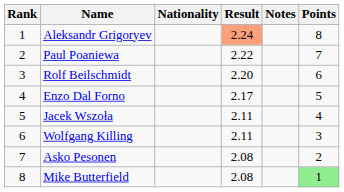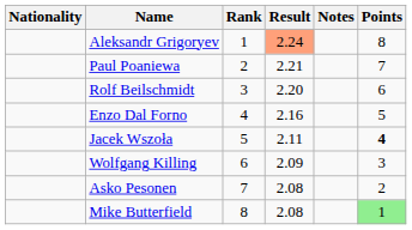 <table class="wikitable sortable" style="text-align:center">
 <tr>
+<th>Nationality</th>
+<th>Name</th>
 <th>Rank</th>
-<th>Name</th>
-<th>Nationality</th>
 <th>Result</th>
 <th>Notes</th>
 <th>Points</th>
 </tr>
 <tr>
+<td align=left></td>
+<td align=left><a href='#'>Aleksandr Grigoryev</a></td>
 <td>1</td>
-<td align=left><a href='#'>Aleksandr Grigoryev</a></td>
-<td align=left></td>
 <td style="background: lightsalmon;">2.24</td>
 <td></td>
 <td>8</td>
 </tr>
 <tr>
+<td align=left></td>
+<td align=left><a href='#'>Paul Poaniewa</a></td>
 <td>2</td>
-<td align=left><a href='#'>Paul Poaniewa</a></td>
-<td align=left></td>
-<td>2.22</td>
+<td>2.21</td>
 <td></td>
 <td>7</td>
 </tr>
 <tr>
+<td align=left></td>
+<td align=left><a href='#'>Rolf Beilschmidt</a></td>
 <td>3</td>
-<td align=left><a href='#'>Rolf Beilschmidt</a></td>
-<td align=left></td>
 <td>2.20</td>
 <td></td>
 <td>6</td>
 </tr>
 <tr>
+<td align=left></td>
+<td align=left><a href='#'>Enzo Dal Forno</a></td>
 <td>4</td>
-<td align=left><a href='#'>Enzo Dal Forno</a></td>
-<td align=left></td>
-<td>2.17</td>
+<td>2.16</td>
 <td></td>
 <td>5</td>
 </tr>
 <tr>
+<td align=left></td>
+<td align=left><a href='#'>Jacek Wszoła</a></td>
 <td>5</td>
-<td align=left><a href='#'>Jacek Wszoła</a></td>
-<td align=left></td>
 <td>2.11</td>
 <td></td>
-<td>4</td>
+<td><strong>4</strong></td>
 </tr>
 <tr>
+<td align=left></td>
+<td align=left><a href='#'>Wolfgang Killing</a></td>
 <td>6</td>
-<td align=left><a href='#'>Wolfgang Killing</a></td>
-<td align=left></td>
-<td>2.11</td>
+<td>2.09</td>
 <td></td>
 <td>3</td>
 </tr>
 <tr>
+<td align=left></td>
+<td align=left><a href='#'>Asko Pesonen</a></td>
 <td>7</td>
-<td align=left><a href='#'>Asko Pesonen</a></td>
-<td align=left></td>
 <td>2.08</td>
 <td></td>
 <td>2</td>
 </tr>
 <tr>
+<td align=left></td>
+<td align=left><a href='#'>Mike Butterfield</a></td>
 <td>8</td>
-<td align=left><a href='#'>Mike Butterfield</a></td>
-<td align=left></td>
 <td>2.08</td>
 <td></td>
 <td style="background: lightgreen;">1</td>
 </tr>
 </table>
